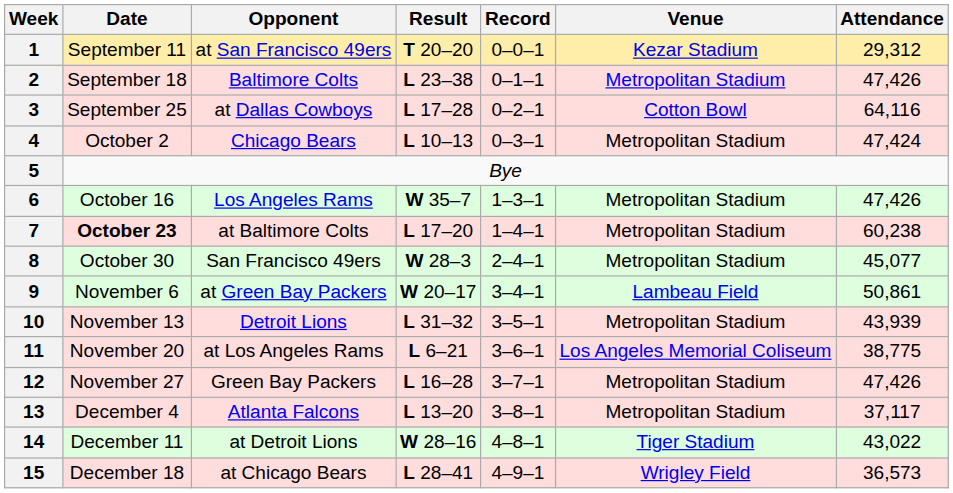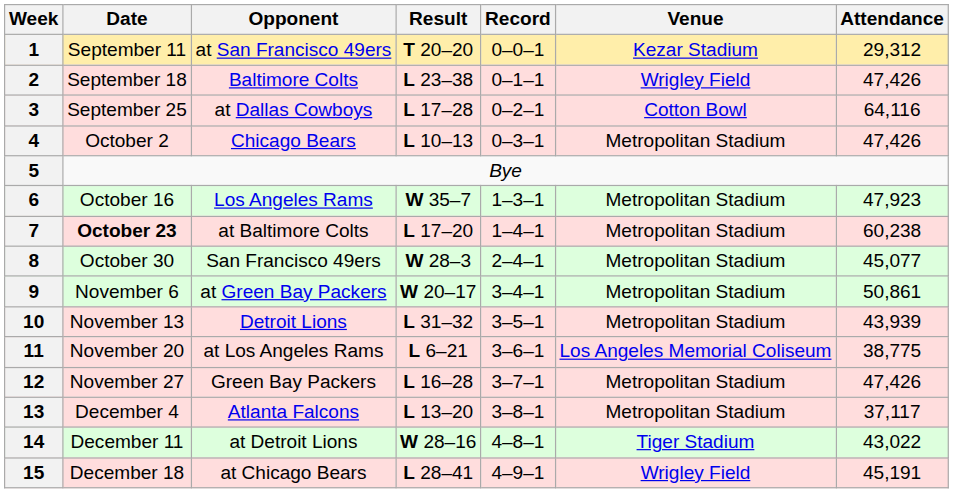 <table class="wikitable" style="text-align:center">
 <tr>
 <th>Week</th>
 <th>Date</th>
 <th>Opponent</th>
 <th>Result</th>
 <th>Record</th>
 <th>Venue</th>
 <th>Attendance</th>
 </tr>
 <tr style="background: #ffeeaa;">
 <th>1</th>
 <td>September 11</td>
 <td>at <a href='#'>San Francisco 49ers</a></td>
 <td><strong>T</strong> 20–20</td>
 <td>0–0–1</td>
 <td><a href='#'>Kezar Stadium</a></td>
 <td>29,312</td>
 </tr>
 <tr style="background: #ffdddd;">
 <th>2</th>
 <td>September 18</td>
 <td><a href='#'>Baltimore Colts</a></td>
 <td><strong>L</strong> 23–38</td>
 <td>0–1–1</td>
-<td><a href='#'>Metropolitan Stadium</a></td>
+<td><a href='#'>Wrigley Field</a></td>
 <td>47,426</td>
 </tr>
 <tr style="background: #ffdddd;">
 <th>3</th>
 <td>September 25</td>
 <td>at <a href='#'>Dallas Cowboys</a></td>
 <td><strong>L</strong> 17–28</td>
 <td>0–2–1</td>
 <td><a href='#'>Cotton Bowl</a></td>
 <td>64,116</td>
 </tr>
 <tr style="background: #ffdddd;">
 <th>4</th>
 <td>October 2</td>
 <td><a href='#'>Chicago Bears</a></td>
 <td><strong>L</strong> 10–13</td>
 <td>0–3–1</td>
 <td>Metropolitan Stadium</td>
-<td>47,424</td>
+<td>47,426</td>
 </tr>
 <tr>
 <th>5</th>
 <td colspan="6"><em>Bye</em></td>
 </tr>
 <tr style="background: #ddffdd;">
 <th>6</th>
 <td>October 16</td>
 <td><a href='#'>Los Angeles Rams</a></td>
 <td><strong>W</strong> 35–7</td>
 <td>1–3–1</td>
 <td>Metropolitan Stadium</td>
-<td>47,426</td>
+<td>47,923</td>
 </tr>
 <tr style="background: #ffdddd;">
 <th>7</th>
 <td><strong>October 23</strong></td>
 <td>at Baltimore Colts</td>
 <td><strong>L</strong> 17–20</td>
 <td>1–4–1</td>
 <td>Metropolitan Stadium</td>
 <td>60,238</td>
 </tr>
 <tr style="background: #ddffdd;">
 <th>8</th>
 <td>October 30</td>
 <td>San Francisco 49ers</td>
 <td><strong>W</strong> 28–3</td>
 <td>2–4–1</td>
 <td>Metropolitan Stadium</td>
 <td>45,077</td>
 </tr>
 <tr style="background: #ddffdd;">
 <th>9</th>
 <td>November 6</td>
 <td>at <a href='#'>Green Bay Packers</a></td>
 <td><strong>W</strong> 20–17</td>
 <td>3–4–1</td>
-<td><a href='#'>Lambeau Field</a></td>
+<td>Metropolitan Stadium</td>
 <td>50,861</td>
 </tr>
 <tr style="background: #ffdddd;">
 <th>10</th>
 <td>November 13</td>
 <td><a href='#'>Detroit Lions</a></td>
 <td><strong>L</strong> 31–32</td>
 <td>3–5–1</td>
 <td>Metropolitan Stadium</td>
 <td>43,939</td>
 </tr>
 <tr style="background: #ffdddd;">
 <th>11</th>
 <td>November 20</td>
 <td>at Los Angeles Rams</td>
 <td><strong>L</strong> 6–21</td>
 <td>3–6–1</td>
 <td><a href='#'>Los Angeles Memorial Coliseum</a></td>
 <td>38,775</td>
 </tr>
 <tr style="background: #ffdddd;">
 <th>12</th>
 <td>November 27</td>
 <td>Green Bay Packers</td>
 <td><strong>L</strong> 16–28</td>
 <td>3–7–1</td>
 <td>Metropolitan Stadium</td>
 <td>47,426</td>
 </tr>
 <tr style="background: #ffdddd;">
 <th>13</th>
 <td>December 4</td>
 <td><a href='#'>Atlanta Falcons</a></td>
 <td><strong>L</strong> 13–20</td>
 <td>3–8–1</td>
 <td>Metropolitan Stadium</td>
 <td>37,117</td>
 </tr>
 <tr style="background: #ddffdd;">
 <th>14</th>
 <td>December 11</td>
 <td>at Detroit Lions</td>
 <td><strong>W</strong> 28–16</td>
 <td>4–8–1</td>
 <td><a href='#'>Tiger Stadium</a></td>
 <td>43,022</td>
 </tr>
 <tr style="background: #ffdddd;">
 <th>15</th>
 <td>December 18</td>
 <td>at Chicago Bears</td>
 <td><strong>L</strong> 28–41</td>
 <td>4–9–1</td>
 <td><a href='#'>Wrigley Field</a></td>
-<td>36,573</td>
+<td>45,191</td>
 </tr>
 </table>
